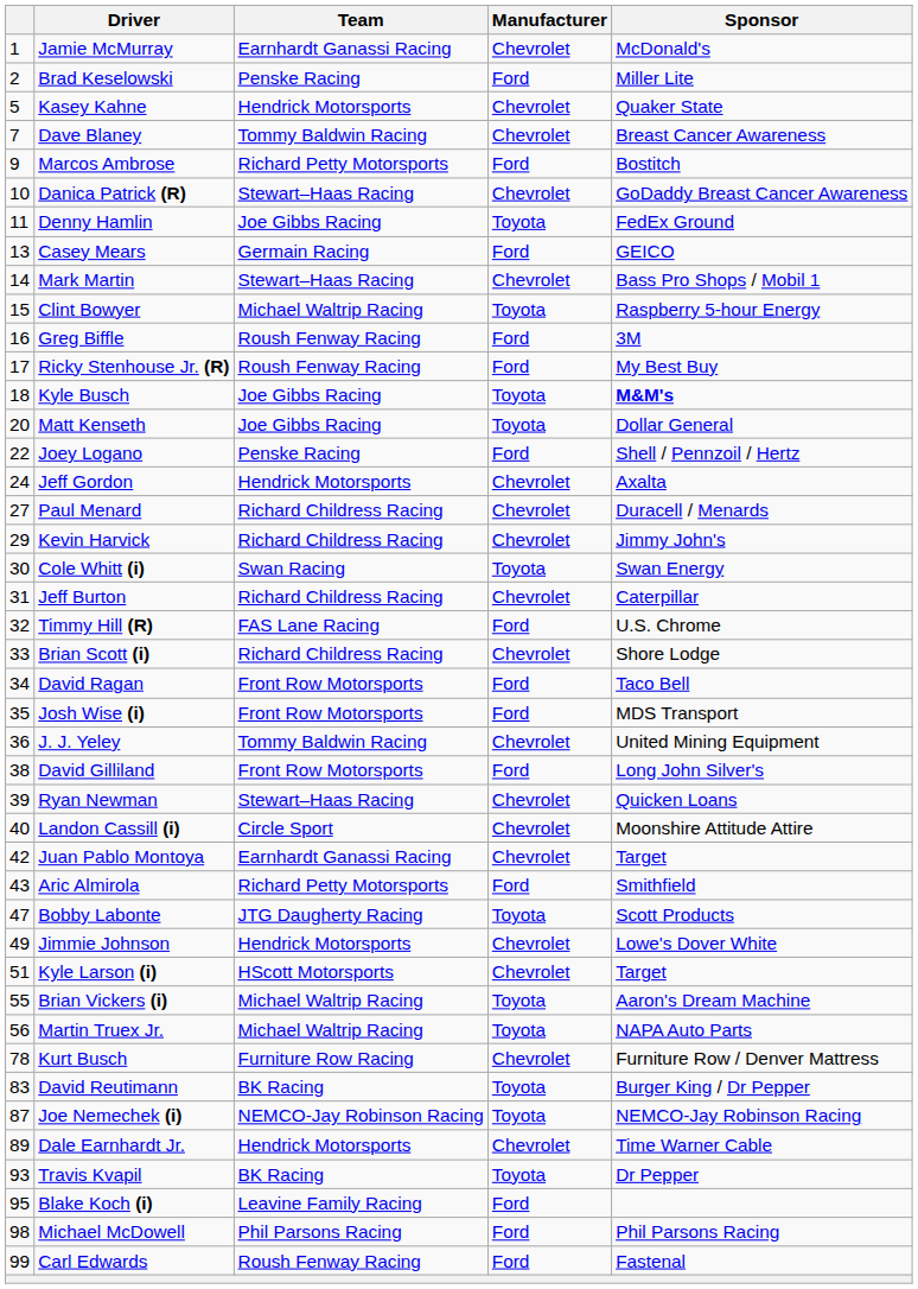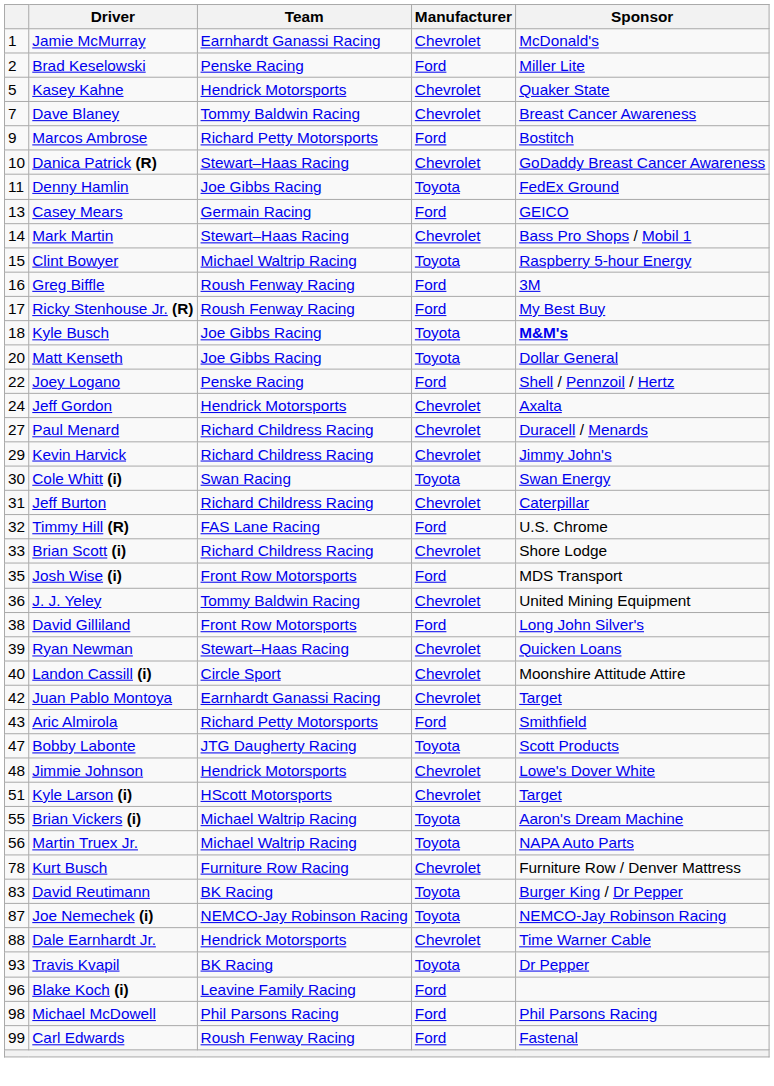 <table class="wikitable" style="font-size:95%">
 <tr>
 <th></th>
 <th>Driver</th>
 <th>Team</th>
 <th>Manufacturer</th>
 <th>Sponsor</th>
 </tr>
 <tr>
 <td>1</td>
 <td><a href='#'>Jamie McMurray</a></td>
 <td><a href='#'>Earnhardt Ganassi Racing</a></td>
 <td><a href='#'>Chevrolet</a></td>
 <td><a href='#'>McDonald's</a></td>
 </tr>
 <tr>
 <td>2</td>
 <td><a href='#'>Brad Keselowski</a></td>
 <td><a href='#'>Penske Racing</a></td>
 <td><a href='#'>Ford</a></td>
 <td><a href='#'>Miller Lite</a></td>
 </tr>
 <tr>
 <td>5</td>
 <td><a href='#'>Kasey Kahne</a></td>
 <td><a href='#'>Hendrick Motorsports</a></td>
 <td><a href='#'>Chevrolet</a></td>
 <td><a href='#'>Quaker State</a></td>
 </tr>
 <tr>
 <td>7</td>
 <td><a href='#'>Dave Blaney</a></td>
 <td><a href='#'>Tommy Baldwin Racing</a></td>
 <td><a href='#'>Chevrolet</a></td>
 <td><a href='#'>Breast Cancer Awareness</a></td>
 </tr>
 <tr>
 <td>9</td>
 <td><a href='#'>Marcos Ambrose</a></td>
 <td><a href='#'>Richard Petty Motorsports</a></td>
 <td><a href='#'>Ford</a></td>
 <td><a href='#'>Bostitch</a></td>
 </tr>
 <tr>
 <td>10</td>
 <td><a href='#'>Danica Patrick</a> <strong>(R)</strong></td>
 <td><a href='#'>Stewart–Haas Racing</a></td>
 <td><a href='#'>Chevrolet</a></td>
 <td><a href='#'>GoDaddy Breast Cancer Awareness</a></td>
 </tr>
 <tr>
 <td>11</td>
 <td><a href='#'>Denny Hamlin</a></td>
 <td><a href='#'>Joe Gibbs Racing</a></td>
 <td><a href='#'>Toyota</a></td>
 <td><a href='#'>FedEx Ground</a></td>
 </tr>
 <tr>
 <td>13</td>
 <td><a href='#'>Casey Mears</a></td>
 <td><a href='#'>Germain Racing</a></td>
 <td><a href='#'>Ford</a></td>
 <td><a href='#'>GEICO</a></td>
 </tr>
 <tr>
 <td>14</td>
 <td><a href='#'>Mark Martin</a></td>
 <td><a href='#'>Stewart–Haas Racing</a></td>
 <td><a href='#'>Chevrolet</a></td>
 <td><a href='#'>Bass Pro Shops</a> / <a href='#'>Mobil 1</a></td>
 </tr>
 <tr>
 <td>15</td>
 <td><a href='#'>Clint Bowyer</a></td>
 <td><a href='#'>Michael Waltrip Racing</a></td>
 <td><a href='#'>Toyota</a></td>
 <td><a href='#'>Raspberry 5-hour Energy</a></td>
 </tr>
 <tr>
 <td>16</td>
 <td><a href='#'>Greg Biffle</a></td>
 <td><a href='#'>Roush Fenway Racing</a></td>
 <td><a href='#'>Ford</a></td>
 <td><a href='#'>3M</a></td>
 </tr>
 <tr>
 <td>17</td>
 <td><a href='#'>Ricky Stenhouse Jr.</a> <strong>(R)</strong></td>
 <td><a href='#'>Roush Fenway Racing</a></td>
 <td><a href='#'>Ford</a></td>
 <td><a href='#'>My Best Buy</a></td>
 </tr>
 <tr>
 <td>18</td>
 <td><a href='#'>Kyle Busch</a></td>
 <td><a href='#'>Joe Gibbs Racing</a></td>
 <td><a href='#'>Toyota</a></td>
 <td><strong><a href='#'>M&M's</a></strong></td>
 </tr>
 <tr>
 <td>20</td>
 <td><a href='#'>Matt Kenseth</a></td>
 <td><a href='#'>Joe Gibbs Racing</a></td>
 <td><a href='#'>Toyota</a></td>
 <td><a href='#'>Dollar General</a></td>
 </tr>
 <tr>
 <td>22</td>
 <td><a href='#'>Joey Logano</a></td>
 <td><a href='#'>Penske Racing</a></td>
 <td><a href='#'>Ford</a></td>
 <td><a href='#'>Shell</a> / <a href='#'>Pennzoil</a> / <a href='#'>Hertz</a></td>
 </tr>
 <tr>
 <td>24</td>
 <td><a href='#'>Jeff Gordon</a></td>
 <td><a href='#'>Hendrick Motorsports</a></td>
 <td><a href='#'>Chevrolet</a></td>
 <td><a href='#'>Axalta</a></td>
 </tr>
 <tr>
 <td>27</td>
 <td><a href='#'>Paul Menard</a></td>
 <td><a href='#'>Richard Childress Racing</a></td>
 <td><a href='#'>Chevrolet</a></td>
 <td><a href='#'>Duracell</a> / <a href='#'>Menards</a></td>
 </tr>
 <tr>
 <td>29</td>
 <td><a href='#'>Kevin Harvick</a></td>
 <td><a href='#'>Richard Childress Racing</a></td>
 <td><a href='#'>Chevrolet</a></td>
 <td><a href='#'>Jimmy John's</a></td>
 </tr>
 <tr>
 <td>30</td>
 <td><a href='#'>Cole Whitt</a> <strong>(i)</strong></td>
 <td><a href='#'>Swan Racing</a></td>
 <td><a href='#'>Toyota</a></td>
 <td><a href='#'>Swan Energy</a></td>
 </tr>
 <tr>
 <td>31</td>
 <td><a href='#'>Jeff Burton</a></td>
 <td><a href='#'>Richard Childress Racing</a></td>
 <td><a href='#'>Chevrolet</a></td>
 <td><a href='#'>Caterpillar</a></td>
 </tr>
 <tr>
 <td>32</td>
 <td><a href='#'>Timmy Hill</a> <strong>(R)</strong></td>
 <td><a href='#'>FAS Lane Racing</a></td>
 <td><a href='#'>Ford</a></td>
 <td>U.S. Chrome</td>
 </tr>
 <tr>
 <td>33</td>
 <td><a href='#'>Brian Scott</a> <strong>(i)</strong></td>
 <td><a href='#'>Richard Childress Racing</a></td>
 <td><a href='#'>Chevrolet</a></td>
 <td>Shore Lodge</td>
 </tr>
 <tr>
-<td>34</td>
-<td><a href='#'>David Ragan</a></td>
-<td><a href='#'>Front Row Motorsports</a></td>
-<td><a href='#'>Ford</a></td>
-<td><a href='#'>Taco Bell</a></td>
-</tr>
-<tr>
 <td>35</td>
 <td><a href='#'>Josh Wise</a> <strong>(i)</strong></td>
 <td><a href='#'>Front Row Motorsports</a></td>
 <td><a href='#'>Ford</a></td>
 <td>MDS Transport</td>
 </tr>
 <tr>
 <td>36</td>
 <td><a href='#'>J. J. Yeley</a></td>
 <td><a href='#'>Tommy Baldwin Racing</a></td>
 <td><a href='#'>Chevrolet</a></td>
 <td>United Mining Equipment</td>
 </tr>
 <tr>
 <td>38</td>
 <td><a href='#'>David Gilliland</a></td>
 <td><a href='#'>Front Row Motorsports</a></td>
 <td><a href='#'>Ford</a></td>
 <td><a href='#'>Long John Silver's</a></td>
 </tr>
 <tr>
 <td>39</td>
 <td><a href='#'>Ryan Newman</a></td>
 <td><a href='#'>Stewart–Haas Racing</a></td>
 <td><a href='#'>Chevrolet</a></td>
 <td><a href='#'>Quicken Loans</a></td>
 </tr>
 <tr>
 <td>40</td>
 <td><a href='#'>Landon Cassill</a> <strong>(i)</strong></td>
 <td><a href='#'>Circle Sport</a></td>
 <td><a href='#'>Chevrolet</a></td>
 <td>Moonshire Attitude Attire</td>
 </tr>
 <tr>
 <td>42</td>
 <td><a href='#'>Juan Pablo Montoya</a></td>
 <td><a href='#'>Earnhardt Ganassi Racing</a></td>
 <td><a href='#'>Chevrolet</a></td>
 <td><a href='#'>Target</a></td>
 </tr>
 <tr>
 <td>43</td>
 <td><a href='#'>Aric Almirola</a></td>
 <td><a href='#'>Richard Petty Motorsports</a></td>
 <td><a href='#'>Ford</a></td>
 <td><a href='#'>Smithfield</a></td>
 </tr>
 <tr>
 <td>47</td>
 <td><a href='#'>Bobby Labonte</a></td>
 <td><a href='#'>JTG Daugherty Racing</a></td>
 <td><a href='#'>Toyota</a></td>
 <td><a href='#'>Scott Products</a></td>
 </tr>
 <tr>
-<td>49</td>
+<td>48</td>
 <td><a href='#'>Jimmie Johnson</a></td>
 <td><a href='#'>Hendrick Motorsports</a></td>
 <td><a href='#'>Chevrolet</a></td>
 <td><a href='#'>Lowe's Dover White</a></td>
 </tr>
 <tr>
 <td>51</td>
 <td><a href='#'>Kyle Larson</a> <strong>(i)</strong></td>
 <td><a href='#'>HScott Motorsports</a></td>
 <td><a href='#'>Chevrolet</a></td>
 <td><a href='#'>Target</a></td>
 </tr>
 <tr>
 <td>55</td>
 <td><a href='#'>Brian Vickers</a> <strong>(i)</strong></td>
 <td><a href='#'>Michael Waltrip Racing</a></td>
 <td><a href='#'>Toyota</a></td>
 <td><a href='#'>Aaron's Dream Machine</a></td>
 </tr>
 <tr>
 <td>56</td>
 <td><a href='#'>Martin Truex Jr.</a></td>
 <td><a href='#'>Michael Waltrip Racing</a></td>
 <td><a href='#'>Toyota</a></td>
 <td><a href='#'>NAPA Auto Parts</a></td>
 </tr>
 <tr>
 <td>78</td>
 <td><a href='#'>Kurt Busch</a></td>
 <td><a href='#'>Furniture Row Racing</a></td>
 <td><a href='#'>Chevrolet</a></td>
 <td>Furniture Row / Denver Mattress</td>
 </tr>
 <tr>
 <td>83</td>
 <td><a href='#'>David Reutimann</a></td>
 <td><a href='#'>BK Racing</a></td>
 <td><a href='#'>Toyota</a></td>
 <td><a href='#'>Burger King</a> / <a href='#'>Dr Pepper</a></td>
 </tr>
 <tr>
 <td>87</td>
 <td><a href='#'>Joe Nemechek</a> <strong>(i)</strong></td>
 <td><a href='#'>NEMCO-Jay Robinson Racing</a></td>
 <td><a href='#'>Toyota</a></td>
 <td><a href='#'>NEMCO-Jay Robinson Racing</a></td>
 </tr>
 <tr>
-<td>89</td>
+<td>88</td>
 <td><a href='#'>Dale Earnhardt Jr.</a></td>
 <td><a href='#'>Hendrick Motorsports</a></td>
 <td><a href='#'>Chevrolet</a></td>
 <td><a href='#'>Time Warner Cable</a></td>
 </tr>
 <tr>
 <td>93</td>
 <td><a href='#'>Travis Kvapil</a></td>
 <td><a href='#'>BK Racing</a></td>
 <td><a href='#'>Toyota</a></td>
 <td><a href='#'>Dr Pepper</a></td>
 </tr>
 <tr>
-<td>95</td>
+<td>96</td>
 <td><a href='#'>Blake Koch</a> <strong>(i)</strong></td>
 <td><a href='#'>Leavine Family Racing</a></td>
 <td><a href='#'>Ford</a></td>
 <td></td>
 </tr>
 <tr>
 <td>98</td>
 <td><a href='#'>Michael McDowell</a></td>
 <td><a href='#'>Phil Parsons Racing</a></td>
 <td><a href='#'>Ford</a></td>
 <td><a href='#'>Phil Parsons Racing</a></td>
 </tr>
 <tr>
 <td>99</td>
 <td><a href='#'>Carl Edwards</a></td>
 <td><a href='#'>Roush Fenway Racing</a></td>
 <td><a href='#'>Ford</a></td>
 <td><a href='#'>Fastenal</a></td>
 </tr>
 <tr>
 <th colspan="5"></th>
 </tr>
 </table>
